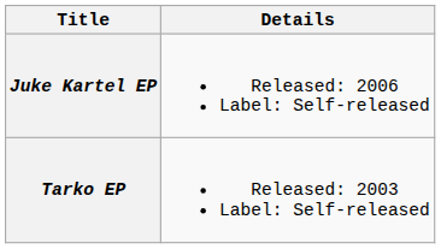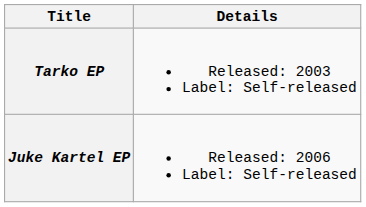 <table class="wikitable plainrowheaders" style="text-align:center;">
 <tr>
 <th scope="col">Title</th>
 <th scope="col">Details</th>
 </tr>
 <tr>
+<th scope="row"><em>Tarko EP</em></th>
+<td><br><ul><li>Released: 2003</li><li>Label: Self-released</li></ul></td>
+</tr>
+<tr>
 <th scope="row"><em>Juke Kartel EP</em></th>
 <td><br><ul><li>Released: 2006</li><li>Label: Self-released</li></ul></td>
 </tr>
-<tr>
-<th scope="row"><em>Tarko EP</em></th>
-<td><br><ul><li>Released: 2003</li><li>Label: Self-released</li></ul></td>
-</tr>
 </table>
